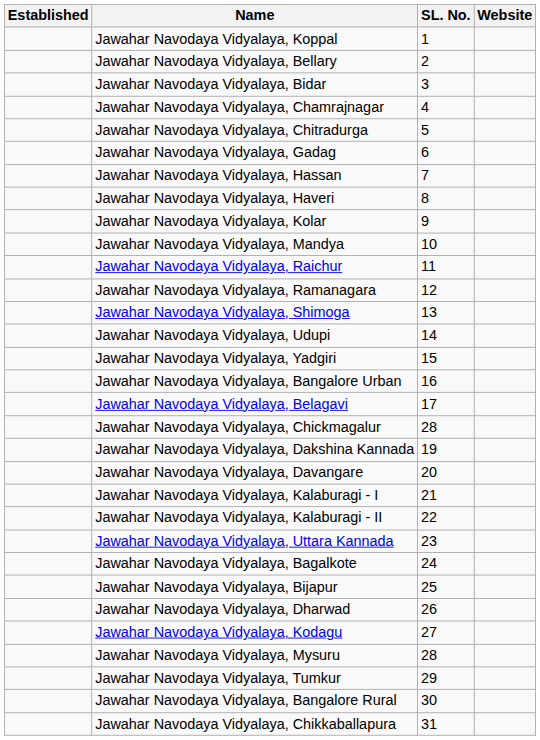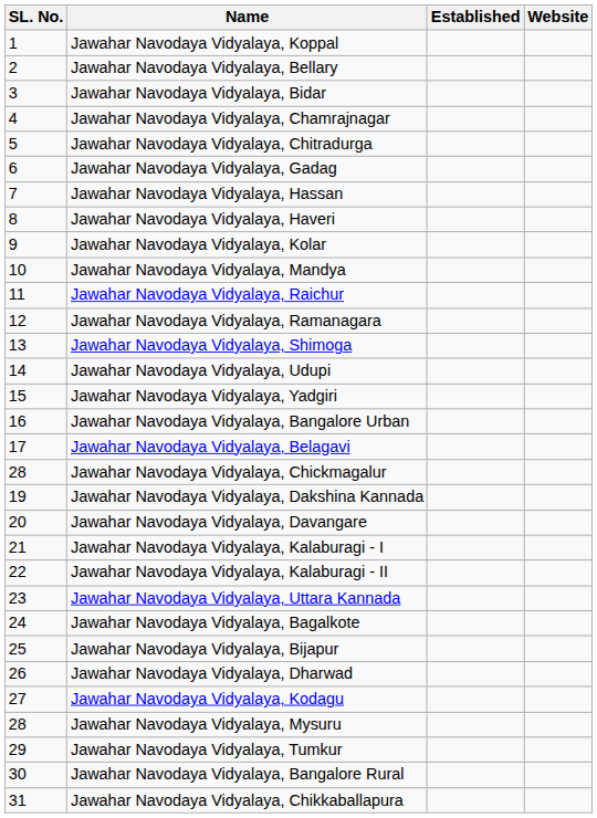 <table class="wikitable sortable mw-collapsible">
 <tr>
+<th>SL. No.</th>
+<th>Name</th>
 <th>Established</th>
-<th>Name</th>
-<th>SL. No.</th>
 <th>Website</th>
 </tr>
 <tr>
+<td>1</td>
+<td>Jawahar Navodaya Vidyalaya, Koppal</td>
 <td></td>
-<td>Jawahar Navodaya Vidyalaya, Koppal</td>
-<td>1</td>
 <td></td>
 </tr>
 <tr>
+<td>2</td>
+<td>Jawahar Navodaya Vidyalaya, Bellary</td>
 <td></td>
-<td>Jawahar Navodaya Vidyalaya, Bellary</td>
-<td>2</td>
 <td></td>
 </tr>
 <tr>
+<td>3</td>
+<td>Jawahar Navodaya Vidyalaya, Bidar</td>
 <td></td>
-<td>Jawahar Navodaya Vidyalaya, Bidar</td>
-<td>3</td>
 <td></td>
 </tr>
 <tr>
+<td>4</td>
+<td>Jawahar Navodaya Vidyalaya, Chamrajnagar</td>
 <td></td>
-<td>Jawahar Navodaya Vidyalaya, Chamrajnagar</td>
-<td>4</td>
 <td></td>
 </tr>
 <tr>
+<td>5</td>
+<td>Jawahar Navodaya Vidyalaya, Chitradurga</td>
 <td></td>
-<td>Jawahar Navodaya Vidyalaya, Chitradurga</td>
-<td>5</td>
 <td></td>
 </tr>
 <tr>
+<td>6</td>
+<td>Jawahar Navodaya Vidyalaya, Gadag</td>
 <td></td>
-<td>Jawahar Navodaya Vidyalaya, Gadag</td>
-<td>6</td>
 <td></td>
 </tr>
 <tr>
+<td>7</td>
+<td>Jawahar Navodaya Vidyalaya, Hassan</td>
 <td></td>
-<td>Jawahar Navodaya Vidyalaya, Hassan</td>
-<td>7</td>
 <td></td>
 </tr>
 <tr>
+<td>8</td>
+<td>Jawahar Navodaya Vidyalaya, Haveri</td>
 <td></td>
-<td>Jawahar Navodaya Vidyalaya, Haveri</td>
-<td>8</td>
 <td></td>
 </tr>
 <tr>
+<td>9</td>
+<td>Jawahar Navodaya Vidyalaya, Kolar</td>
 <td></td>
-<td>Jawahar Navodaya Vidyalaya, Kolar</td>
-<td>9</td>
 <td></td>
 </tr>
 <tr>
+<td>10</td>
+<td>Jawahar Navodaya Vidyalaya, Mandya</td>
 <td></td>
-<td>Jawahar Navodaya Vidyalaya, Mandya</td>
-<td>10</td>
 <td></td>
 </tr>
 <tr>
+<td>11</td>
+<td><a href='#'>Jawahar Navodaya Vidyalaya, Raichur</a></td>
 <td></td>
-<td><a href='#'>Jawahar Navodaya Vidyalaya, Raichur</a></td>
-<td>11</td>
 <td></td>
 </tr>
 <tr>
+<td>12</td>
+<td>Jawahar Navodaya Vidyalaya, Ramanagara</td>
 <td></td>
-<td>Jawahar Navodaya Vidyalaya, Ramanagara</td>
-<td>12</td>
 <td></td>
 </tr>
 <tr>
+<td>13</td>
+<td><a href='#'>Jawahar Navodaya Vidyalaya, Shimoga</a></td>
 <td></td>
-<td><a href='#'>Jawahar Navodaya Vidyalaya, Shimoga</a></td>
-<td>13</td>
 <td></td>
 </tr>
 <tr>
+<td>14</td>
+<td>Jawahar Navodaya Vidyalaya, Udupi</td>
 <td></td>
-<td>Jawahar Navodaya Vidyalaya, Udupi</td>
-<td>14</td>
 <td></td>
 </tr>
 <tr>
+<td>15</td>
+<td>Jawahar Navodaya Vidyalaya, Yadgiri</td>
 <td></td>
-<td>Jawahar Navodaya Vidyalaya, Yadgiri</td>
-<td>15</td>
 <td></td>
 </tr>
 <tr>
+<td>16</td>
+<td>Jawahar Navodaya Vidyalaya, Bangalore Urban</td>
 <td></td>
-<td>Jawahar Navodaya Vidyalaya, Bangalore Urban</td>
-<td>16</td>
 <td></td>
 </tr>
 <tr>
+<td>17</td>
+<td><a href='#'>Jawahar Navodaya Vidyalaya, Belagavi</a></td>
 <td></td>
-<td><a href='#'>Jawahar Navodaya Vidyalaya, Belagavi</a></td>
-<td>17</td>
 <td></td>
 </tr>
 <tr>
+<td>28</td>
+<td>Jawahar Navodaya Vidyalaya, Chickmagalur</td>
 <td></td>
-<td>Jawahar Navodaya Vidyalaya, Chickmagalur</td>
-<td>28</td>
 <td></td>
 </tr>
 <tr>
+<td>19</td>
+<td>Jawahar Navodaya Vidyalaya, Dakshina Kannada</td>
 <td></td>
-<td>Jawahar Navodaya Vidyalaya, Dakshina Kannada</td>
-<td>19</td>
 <td></td>
 </tr>
 <tr>
+<td>20</td>
+<td>Jawahar Navodaya Vidyalaya, Davangare</td>
 <td></td>
-<td>Jawahar Navodaya Vidyalaya, Davangare</td>
-<td>20</td>
 <td></td>
 </tr>
 <tr>
+<td>21</td>
+<td>Jawahar Navodaya Vidyalaya, Kalaburagi - I</td>
 <td></td>
-<td>Jawahar Navodaya Vidyalaya, Kalaburagi - I</td>
-<td>21</td>
 <td></td>
 </tr>
 <tr>
+<td>22</td>
+<td>Jawahar Navodaya Vidyalaya, Kalaburagi - II</td>
 <td></td>
-<td>Jawahar Navodaya Vidyalaya, Kalaburagi - II</td>
-<td>22</td>
 <td></td>
 </tr>
 <tr>
+<td>23</td>
+<td><a href='#'>Jawahar Navodaya Vidyalaya, Uttara Kannada</a></td>
 <td></td>
-<td><a href='#'>Jawahar Navodaya Vidyalaya, Uttara Kannada</a></td>
-<td>23</td>
 <td></td>
 </tr>
 <tr>
+<td>24</td>
+<td>Jawahar Navodaya Vidyalaya, Bagalkote</td>
 <td></td>
-<td>Jawahar Navodaya Vidyalaya, Bagalkote</td>
-<td>24</td>
 <td></td>
 </tr>
 <tr>
+<td>25</td>
+<td>Jawahar Navodaya Vidyalaya, Bijapur</td>
 <td></td>
-<td>Jawahar Navodaya Vidyalaya, Bijapur</td>
-<td>25</td>
 <td></td>
 </tr>
 <tr>
+<td>26</td>
+<td>Jawahar Navodaya Vidyalaya, Dharwad</td>
 <td></td>
-<td>Jawahar Navodaya Vidyalaya, Dharwad</td>
-<td>26</td>
 <td></td>
 </tr>
 <tr>
+<td>27</td>
+<td><a href='#'>Jawahar Navodaya Vidyalaya, Kodagu</a></td>
 <td></td>
-<td><a href='#'>Jawahar Navodaya Vidyalaya, Kodagu</a></td>
-<td>27</td>
 <td></td>
 </tr>
 <tr>
+<td>28</td>
+<td>Jawahar Navodaya Vidyalaya, Mysuru</td>
 <td></td>
-<td>Jawahar Navodaya Vidyalaya, Mysuru</td>
-<td>28</td>
 <td></td>
 </tr>
 <tr>
+<td>29</td>
+<td>Jawahar Navodaya Vidyalaya, Tumkur</td>
 <td></td>
-<td>Jawahar Navodaya Vidyalaya, Tumkur</td>
-<td>29</td>
 <td></td>
 </tr>
 <tr>
+<td>30</td>
+<td>Jawahar Navodaya Vidyalaya, Bangalore Rural</td>
 <td></td>
-<td>Jawahar Navodaya Vidyalaya, Bangalore Rural</td>
-<td>30</td>
 <td></td>
 </tr>
 <tr>
+<td>31</td>
+<td>Jawahar Navodaya Vidyalaya, Chikkaballapura</td>
 <td></td>
-<td>Jawahar Navodaya Vidyalaya, Chikkaballapura</td>
-<td>31</td>
 <td></td>
 </tr>
 </table>
